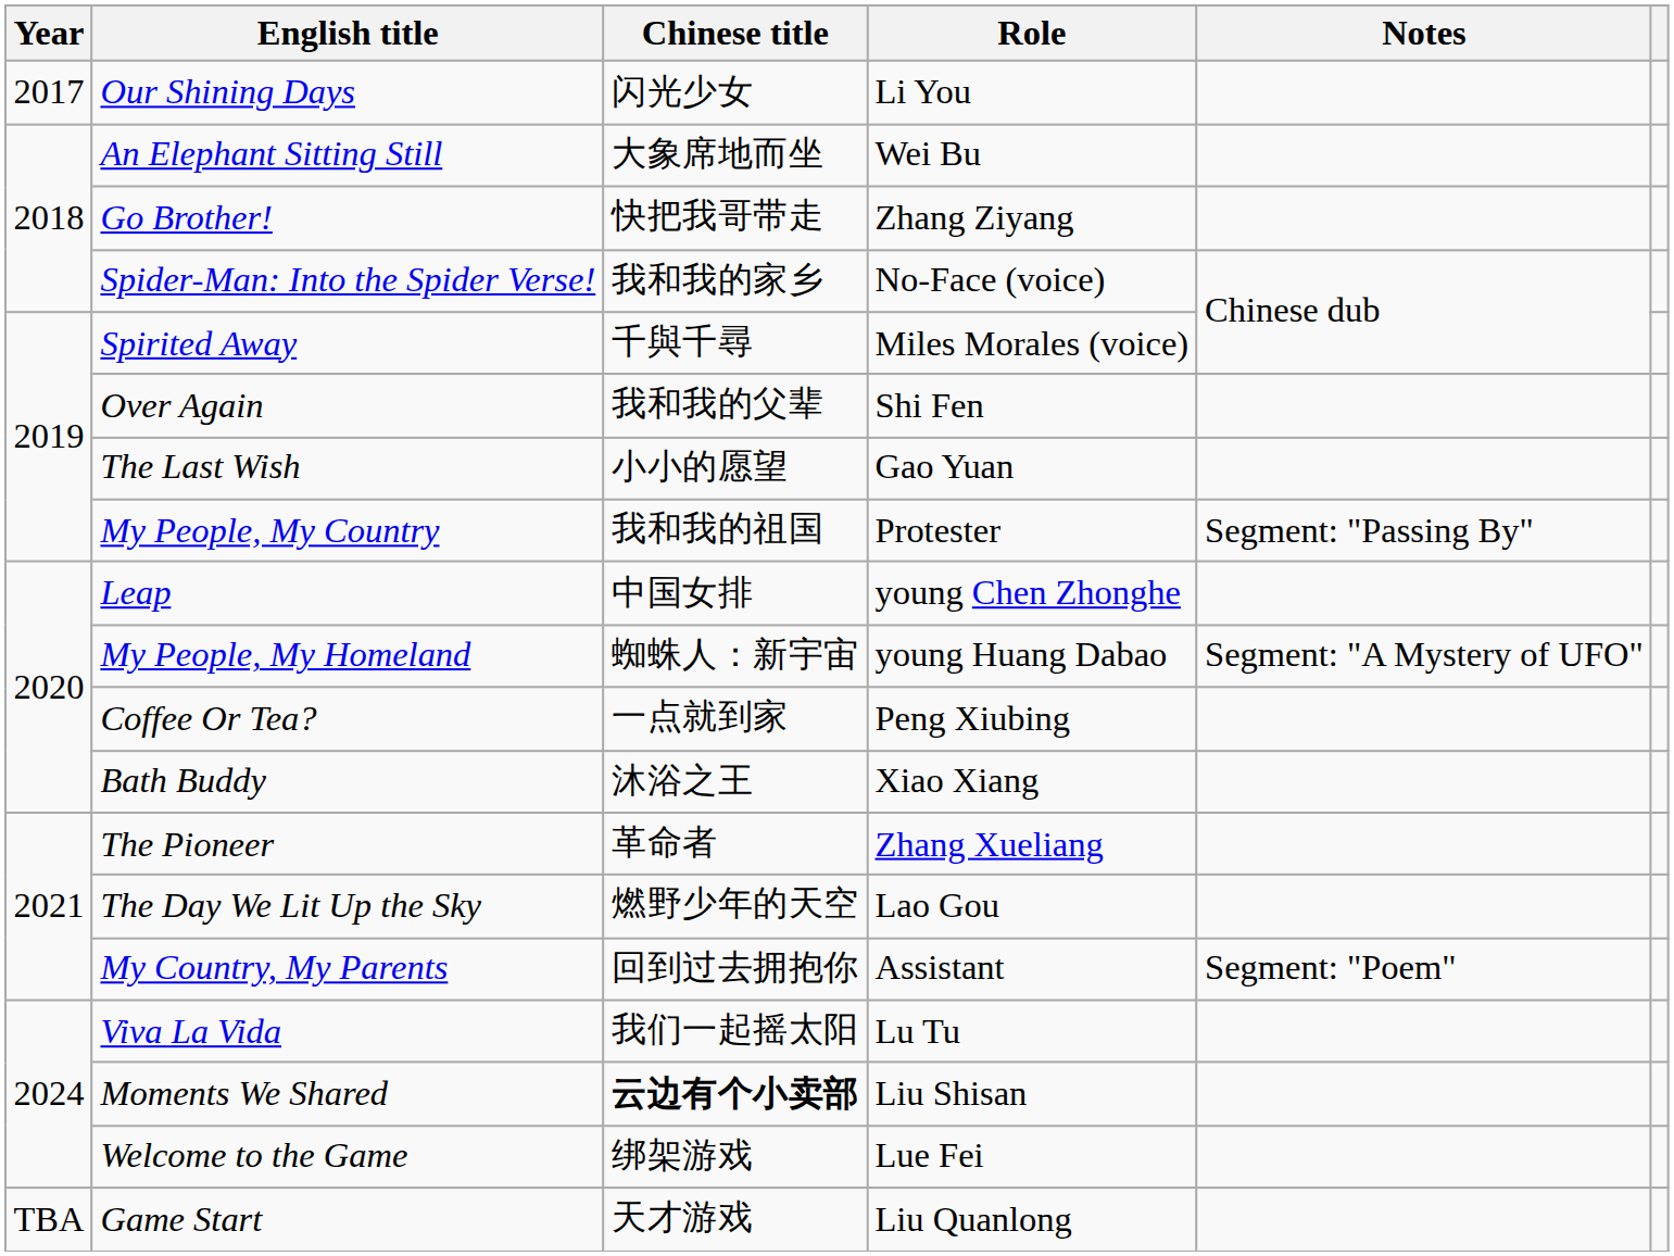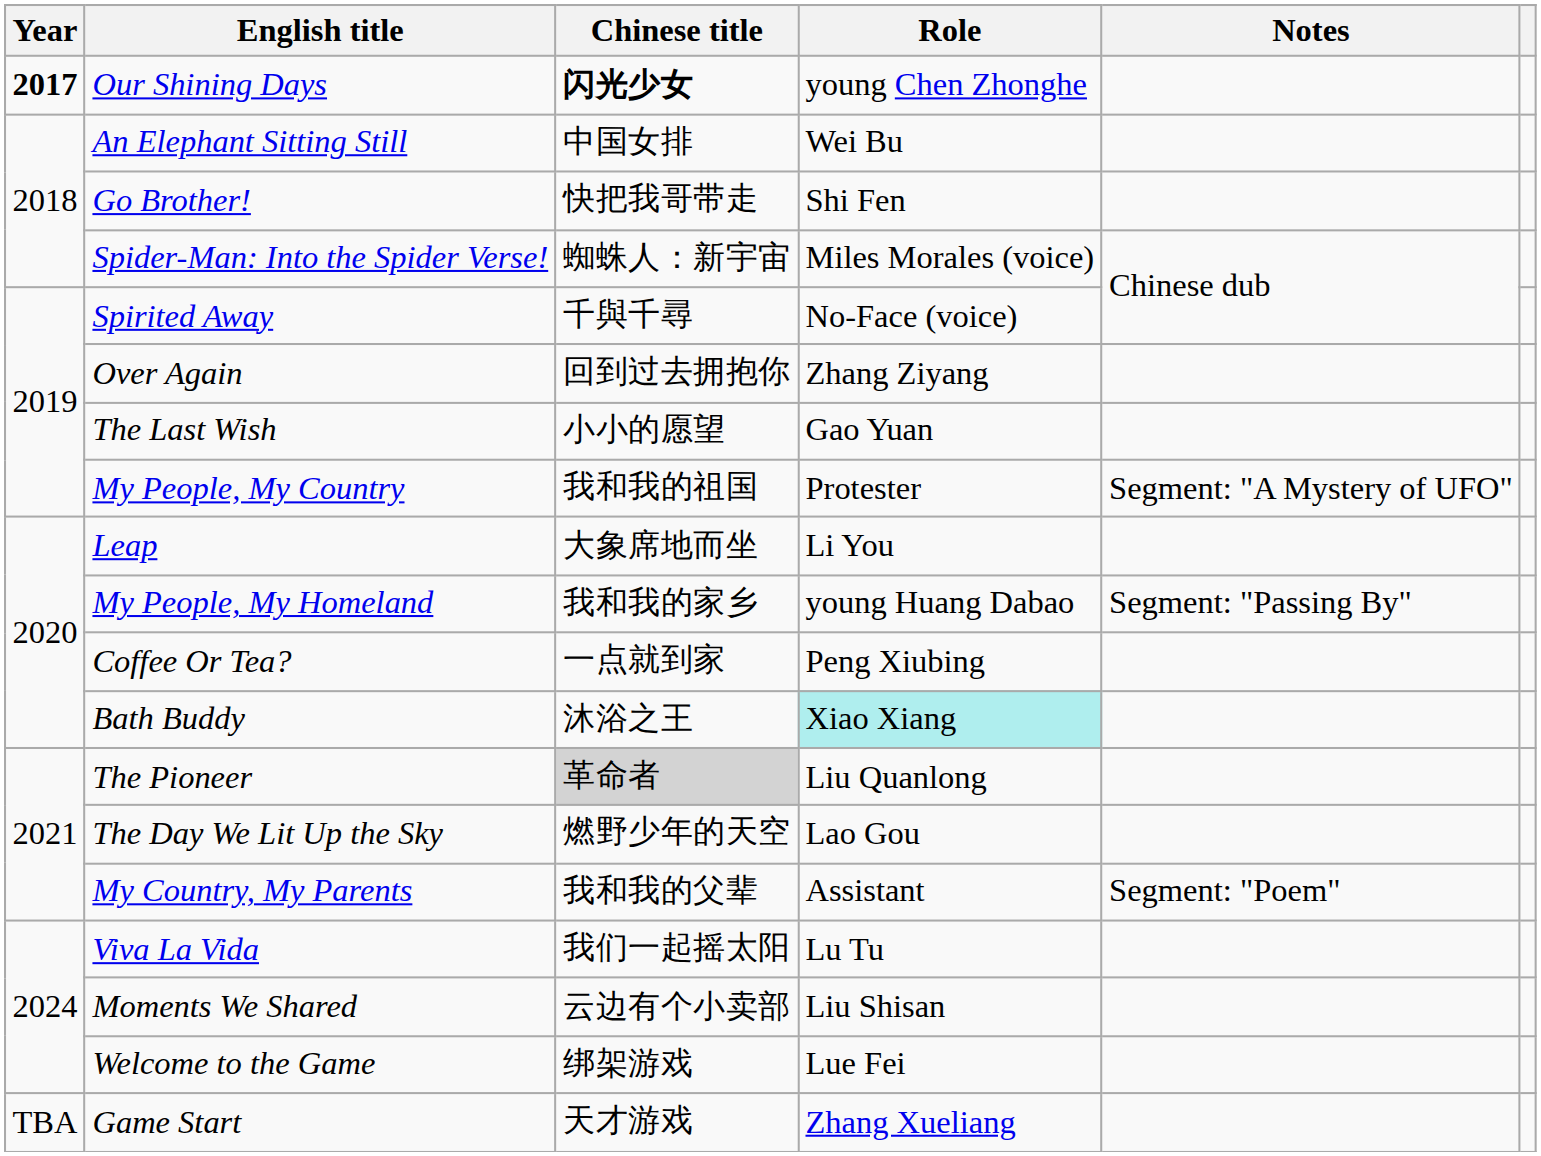 <table class="wikitable sortable">
 <tr>
 <th>Year</th>
 <th>English title</th>
 <th>Chinese title</th>
 <th>Role</th>
 <th class="unsortable">Notes</th>
 <th class="unsortable"></th>
 </tr>
 <tr>
-<td>2017</td>
+<td><strong>2017</strong></td>
 <td><em><a href='#'>Our Shining Days</a></em></td>
-<td>闪光少女</td>
-<td>Li You</td>
+<td><strong>闪光少女</strong></td>
+<td>young <a href='#'>Chen Zhonghe</a></td>
 <td></td>
 <td></td>
 </tr>
 <tr>
 <td rowspan="3">2018</td>
 <td><em><a href='#'>An Elephant Sitting Still</a></em></td>
-<td>大象席地而坐</td>
+<td>中国女排</td>
 <td>Wei Bu</td>
 <td></td>
 <td></td>
 </tr>
 <tr>
 <td><em><a href='#'>Go Brother!</a></em></td>
 <td>快把我哥带走</td>
-<td>Zhang Ziyang</td>
+<td>Shi Fen</td>
 <td></td>
 <td></td>
 </tr>
 <tr>
 <td><em><a href='#'>Spider-Man: Into the Spider Verse!</a></em></td>
-<td>我和我的家乡</td>
-<td>No-Face (voice)</td>
+<td>蜘蛛人：新宇宙</td>
+<td>Miles Morales (voice)</td>
 <td rowspan="2">Chinese dub</td>
 <td></td>
 </tr>
 <tr>
 <td rowspan="4">2019</td>
 <td><em><a href='#'>Spirited Away</a></em></td>
 <td>千與千尋</td>
-<td>Miles Morales (voice)</td>
+<td>No-Face (voice)</td>
 <td></td>
 </tr>
 <tr>
 <td><em>Over Again</em></td>
-<td>我和我的父辈</td>
-<td>Shi Fen</td>
+<td>回到过去拥抱你</td>
+<td>Zhang Ziyang</td>
 <td></td>
 <td></td>
 </tr>
 <tr>
 <td><em>The Last Wish</em></td>
 <td>小小的愿望</td>
 <td>Gao Yuan</td>
 <td></td>
 <td></td>
 </tr>
 <tr>
 <td><em><a href='#'>My People, My Country</a></em></td>
 <td>我和我的祖国</td>
 <td>Protester</td>
-<td>Segment: "Passing By"</td>
+<td>Segment: "A Mystery of UFO"</td>
 <td></td>
 </tr>
 <tr>
 <td rowspan="4">2020</td>
 <td><em><a href='#'>Leap</a></em></td>
-<td>中国女排</td>
-<td>young <a href='#'>Chen Zhonghe</a></td>
+<td>大象席地而坐</td>
+<td>Li You</td>
 <td></td>
 <td></td>
 </tr>
 <tr>
 <td><em><a href='#'>My People, My Homeland</a></em></td>
-<td>蜘蛛人：新宇宙</td>
+<td>我和我的家乡</td>
 <td>young Huang Dabao</td>
-<td>Segment: "A Mystery of UFO"</td>
+<td>Segment: "Passing By"</td>
 <td></td>
 </tr>
 <tr>
 <td><em>Coffee Or Tea?</em></td>
 <td>一点就到家</td>
 <td>Peng Xiubing</td>
 <td></td>
 <td></td>
 </tr>
 <tr>
 <td><em>Bath Buddy</em></td>
 <td>沐浴之王</td>
-<td>Xiao Xiang</td>
+<td style="background: paleturquoise;">Xiao Xiang</td>
 <td></td>
 <td></td>
 </tr>
 <tr>
 <td rowspan="3">2021</td>
 <td><em>The Pioneer</em></td>
-<td>革命者</td>
-<td><a href='#'>Zhang Xueliang</a></td>
+<td style="background: lightgrey;">革命者</td>
+<td>Liu Quanlong</td>
 <td></td>
 <td></td>
 </tr>
 <tr>
 <td><em>The Day We Lit Up the Sky</em></td>
 <td>燃野少年的天空</td>
 <td>Lao Gou</td>
 <td></td>
 <td></td>
 </tr>
 <tr>
 <td><em><a href='#'>My Country, My Parents</a></em></td>
-<td>回到过去拥抱你</td>
+<td>我和我的父辈</td>
 <td>Assistant</td>
 <td>Segment: "Poem"</td>
 <td></td>
 </tr>
 <tr>
 <td rowspan="3">2024</td>
 <td><em><a href='#'>Viva La Vida</a></em></td>
 <td>我们一起摇太阳</td>
 <td>Lu Tu</td>
 <td></td>
 <td></td>
 </tr>
 <tr>
 <td><em>Moments We Shared</em></td>
-<td><strong>云边有个小卖部</strong></td>
+<td>云边有个小卖部</td>
 <td>Liu Shisan</td>
 <td></td>
 <td></td>
 </tr>
 <tr>
 <td><em>Welcome to the Game</em></td>
 <td>绑架游戏</td>
 <td>Lue Fei</td>
 <td></td>
 <td></td>
 </tr>
 <tr>
 <td>TBA</td>
 <td><em>Game Start</em></td>
 <td>天才游戏</td>
-<td>Liu Quanlong</td>
+<td><a href='#'>Zhang Xueliang</a></td>
 <td></td>
 <td></td>
 </tr>
 </table>
